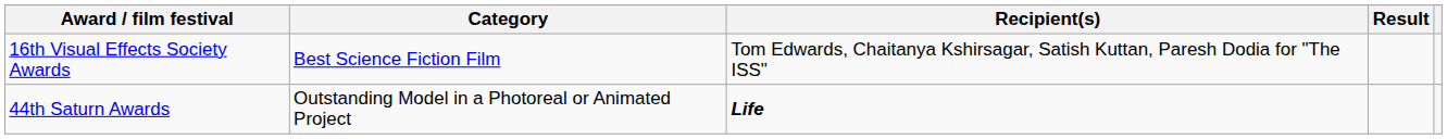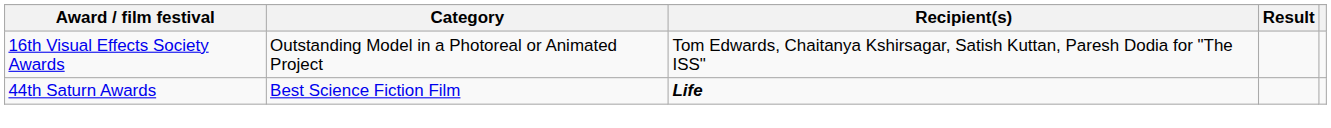 <table class="wikitable">
 <tr>
 </tr>
 <tr>
 <th>Award / film festival</th>
 <th>Category</th>
 <th>Recipient(s)</th>
 <th>Result</th>
 <th></th>
 </tr>
 <tr>
 <td><a href='#'>16th Visual Effects Society Awards</a></td>
-<td><a href='#'>Best Science Fiction Film</a></td>
+<td>Outstanding Model in a Photoreal or Animated Project</td>
 <td>Tom Edwards, Chaitanya Kshirsagar, Satish Kuttan, Paresh Dodia for "The ISS"</td>
 <td></td>
 <td></td>
 </tr>
 <tr>
 <td><a href='#'>44th Saturn Awards</a></td>
-<td>Outstanding Model in a Photoreal or Animated Project</td>
+<td><a href='#'>Best Science Fiction Film</a></td>
 <td><strong><em>Life</em></strong></td>
 <td></td>
 <td></td>
 </tr>
 </table>
